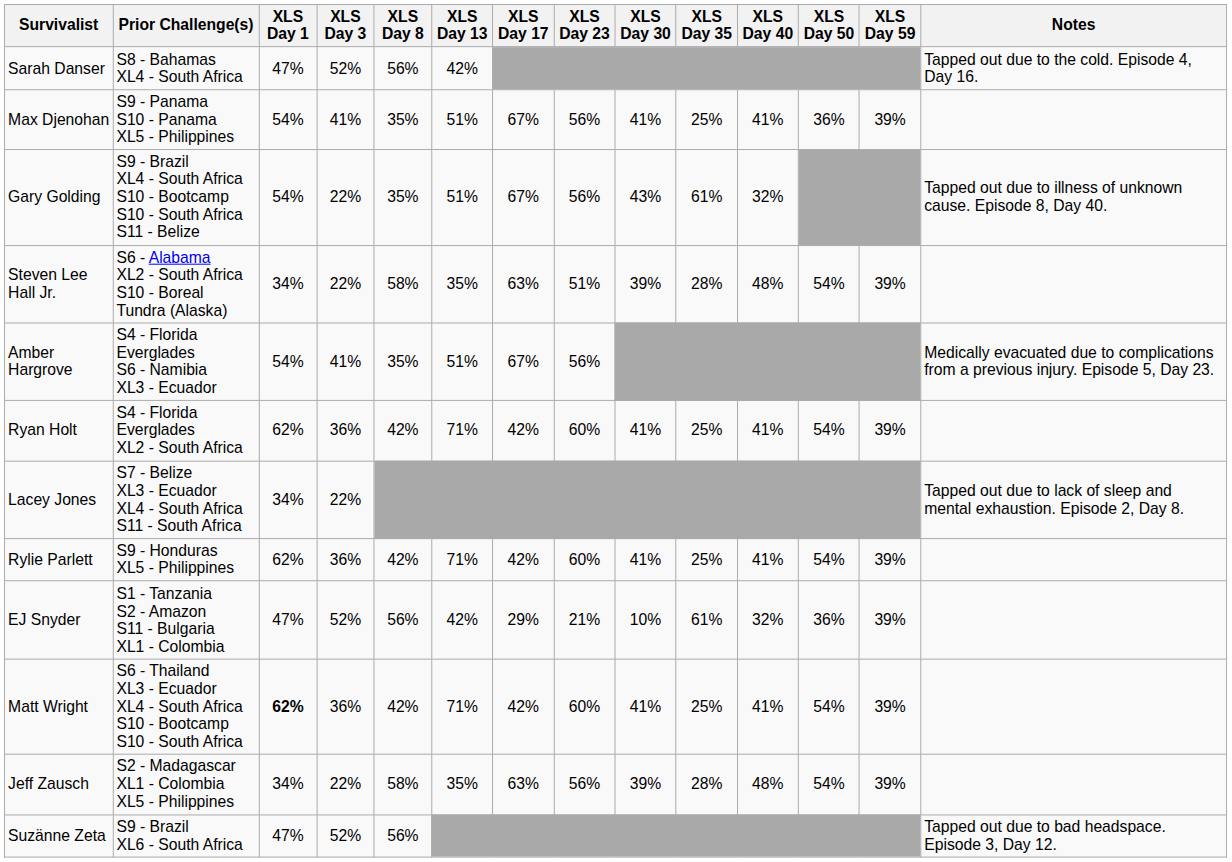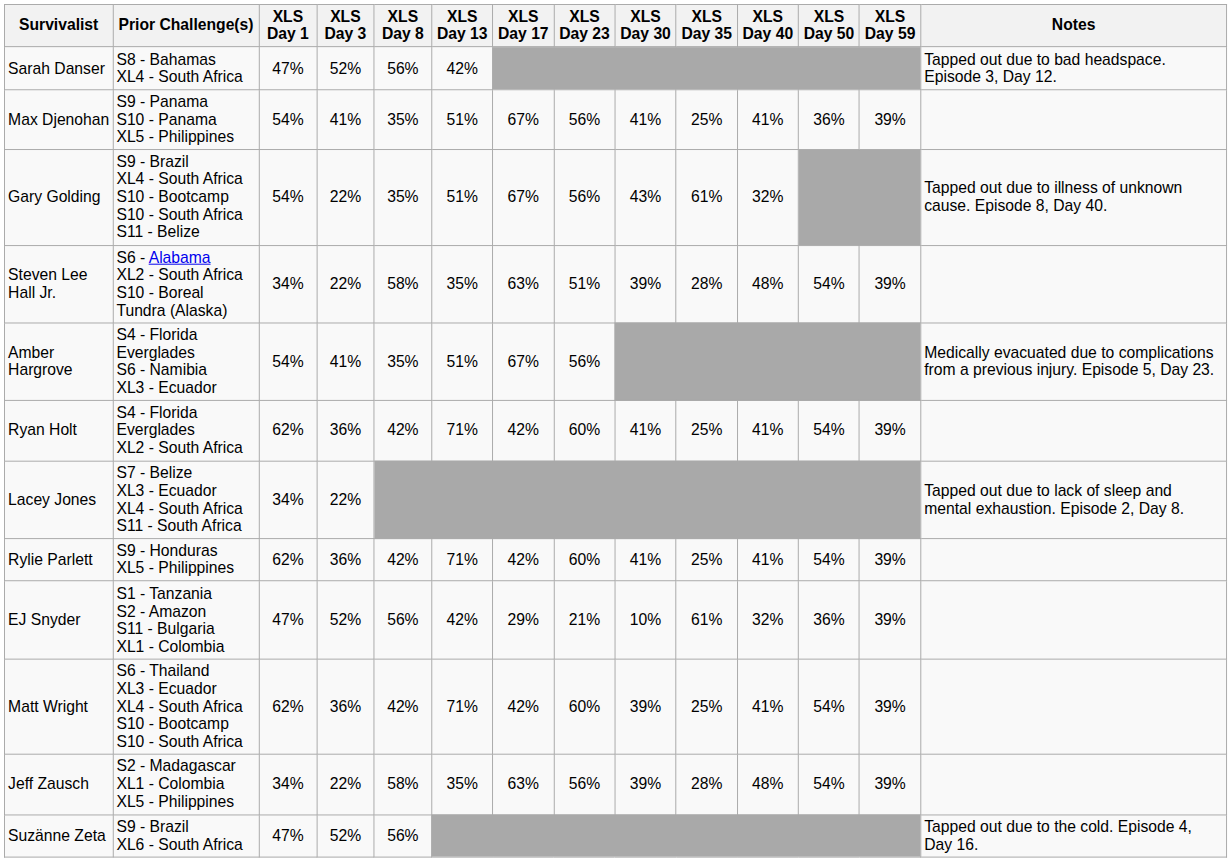 <table class="wikitable">
 <tr>
 <th>Survivalist</th>
 <th>Prior Challenge(s)</th>
 <th>XLS Day 1</th>
 <th>XLS Day 3</th>
 <th>XLS Day 8</th>
 <th>XLS Day 13</th>
 <th>XLS Day 17</th>
 <th>XLS Day 23</th>
 <th>XLS Day 30</th>
 <th>XLS Day 35</th>
 <th>XLS Day 40</th>
 <th>XLS Day 50</th>
 <th>XLS Day 59</th>
 <th>Notes</th>
 </tr>
 <tr>
 <td>Sarah Danser</td>
 <td>S8 - Bahamas<br>XL4 - South Africa</td>
 <td align="center">47%</td>
 <td align="center">52%</td>
 <td align="center">56%</td>
 <td align="center">42%</td>
 <td align="center" colspan="7" bgcolor="darkgray"></td>
-<td>Tapped out due to the cold. Episode 4, Day 16.</td>
+<td>Tapped out due to bad headspace. Episode 3, Day 12.</td>
 </tr>
 <tr>
 <td>Max Djenohan</td>
 <td>S9 - Panama<br>S10 - Panama<br>XL5 - Philippines</td>
 <td align="center">54%</td>
 <td align="center">41%</td>
 <td align="center">35%</td>
 <td align="center">51%</td>
 <td align="center">67%</td>
 <td align="center">56%</td>
 <td align="center">41%</td>
 <td align="center">25%</td>
 <td align="center">41%</td>
 <td align="center">36%</td>
 <td align="center">39%</td>
 <td></td>
 </tr>
 <tr>
 <td>Gary Golding</td>
 <td>S9 - Brazil<br>XL4 - South Africa<br>S10 - Bootcamp<br>S10 - South Africa<br>S11 - Belize</td>
 <td align="center">54%</td>
 <td align="center">22%</td>
 <td align="center">35%</td>
 <td align="center">51%</td>
 <td align="center">67%</td>
 <td align="center">56%</td>
 <td align="center">43%</td>
 <td align="center">61%</td>
 <td align="center">32%</td>
 <td align="center" colspan="2" bgcolor="darkgray"></td>
 <td>Tapped out due to illness of unknown cause.  Episode 8, Day 40.</td>
 </tr>
 <tr>
 <td>Steven Lee Hall Jr.</td>
 <td>S6 - <a href='#'>Alabama</a><br>XL2 - South Africa<br>S10 - Boreal Tundra (Alaska)</td>
 <td align="center">34%</td>
 <td align="center">22%</td>
 <td align="center">58%</td>
 <td align="center">35%</td>
 <td align="center">63%</td>
 <td align="center">51%</td>
 <td align="center">39%</td>
 <td align="center">28%</td>
 <td align="center">48%</td>
 <td align="center">54%</td>
 <td align="center">39%</td>
 <td></td>
 </tr>
 <tr>
 <td>Amber Hargrove</td>
 <td>S4 - Florida Everglades<br>S6 - Namibia<br>XL3 - Ecuador</td>
 <td align="center">54%</td>
 <td align="center">41%</td>
 <td align="center">35%</td>
 <td align="center">51%</td>
 <td align="center">67%</td>
 <td align="center">56%</td>
 <td align="center" colspan="5" bgcolor="darkgray"></td>
 <td>Medically evacuated due to complications from a previous injury. Episode 5, Day 23.</td>
 </tr>
 <tr>
 <td>Ryan Holt</td>
 <td>S4 - Florida Everglades<br>XL2 - South Africa</td>
 <td align="center">62%</td>
 <td align="center">36%</td>
 <td align="center">42%</td>
 <td align="center">71%</td>
 <td align="center">42%</td>
 <td align="center">60%</td>
 <td align="center">41%</td>
 <td align="center">25%</td>
 <td align="center">41%</td>
 <td align="center">54%</td>
 <td align="center">39%</td>
 <td></td>
 </tr>
 <tr>
 <td>Lacey Jones</td>
 <td>S7 - Belize<br>XL3 - Ecuador<br>XL4 - South Africa<br>S11 - South Africa</td>
 <td align="center">34%</td>
 <td align="center">22%</td>
 <td align="center" colspan="9" bgcolor="darkgray"></td>
 <td>Tapped out due to lack of sleep and mental exhaustion. Episode 2, Day 8.</td>
 </tr>
 <tr>
 <td>Rylie Parlett</td>
 <td>S9 - Honduras<br>XL5 - Philippines</td>
 <td align="center">62%</td>
 <td align="center">36%</td>
 <td align="center">42%</td>
 <td align="center">71%</td>
 <td align="center">42%</td>
 <td align="center">60%</td>
 <td align="center">41%</td>
 <td align="center">25%</td>
 <td align="center">41%</td>
 <td align="center">54%</td>
 <td align="center">39%</td>
 <td></td>
 </tr>
 <tr>
 <td>EJ Snyder</td>
 <td>S1 - Tanzania<br>S2 - Amazon<br>S11 - Bulgaria<br>XL1 - Colombia</td>
 <td align="center">47%</td>
 <td align="center">52%</td>
 <td align="center">56%</td>
 <td align="center">42%</td>
 <td align="center">29%</td>
 <td align="center">21%</td>
 <td align="center">10%</td>
 <td align="center">61%</td>
 <td align="center">32%</td>
 <td align="center">36%</td>
 <td align="center">39%</td>
 <td></td>
 </tr>
 <tr>
 <td>Matt Wright</td>
 <td>S6 - Thailand<br>XL3 - Ecuador<br>XL4 - South Africa<br>S10 - Bootcamp<br>S10 - South Africa</td>
-<td align="center"><strong>62%</strong></td>
+<td align="center">62%</td>
 <td align="center">36%</td>
 <td align="center">42%</td>
 <td align="center">71%</td>
 <td align="center">42%</td>
 <td align="center">60%</td>
-<td align="center">41%</td>
+<td align="center">39%</td>
 <td align="center">25%</td>
 <td align="center">41%</td>
 <td align="center">54%</td>
 <td align="center">39%</td>
 <td></td>
 </tr>
 <tr>
 <td>Jeff Zausch</td>
 <td>S2 - Madagascar<br>XL1 - Colombia<br>XL5 - Philippines</td>
 <td align="center">34%</td>
 <td align="center">22%</td>
 <td align="center">58%</td>
 <td align="center">35%</td>
 <td align="center">63%</td>
 <td align="center">56%</td>
 <td align="center">39%</td>
 <td align="center">28%</td>
 <td align="center">48%</td>
 <td align="center">54%</td>
 <td align="center">39%</td>
 <td></td>
 </tr>
 <tr>
 <td>Suzänne Zeta</td>
 <td>S9 - Brazil<br>XL6 - South Africa</td>
 <td align="center">47%</td>
 <td align="center">52%</td>
 <td align="center">56%</td>
 <td align="center" colspan="8" bgcolor="darkgray"></td>
-<td>Tapped out due to bad headspace. Episode 3, Day 12.</td>
+<td>Tapped out due to the cold. Episode 4, Day 16.</td>
 </tr>
 </table>
